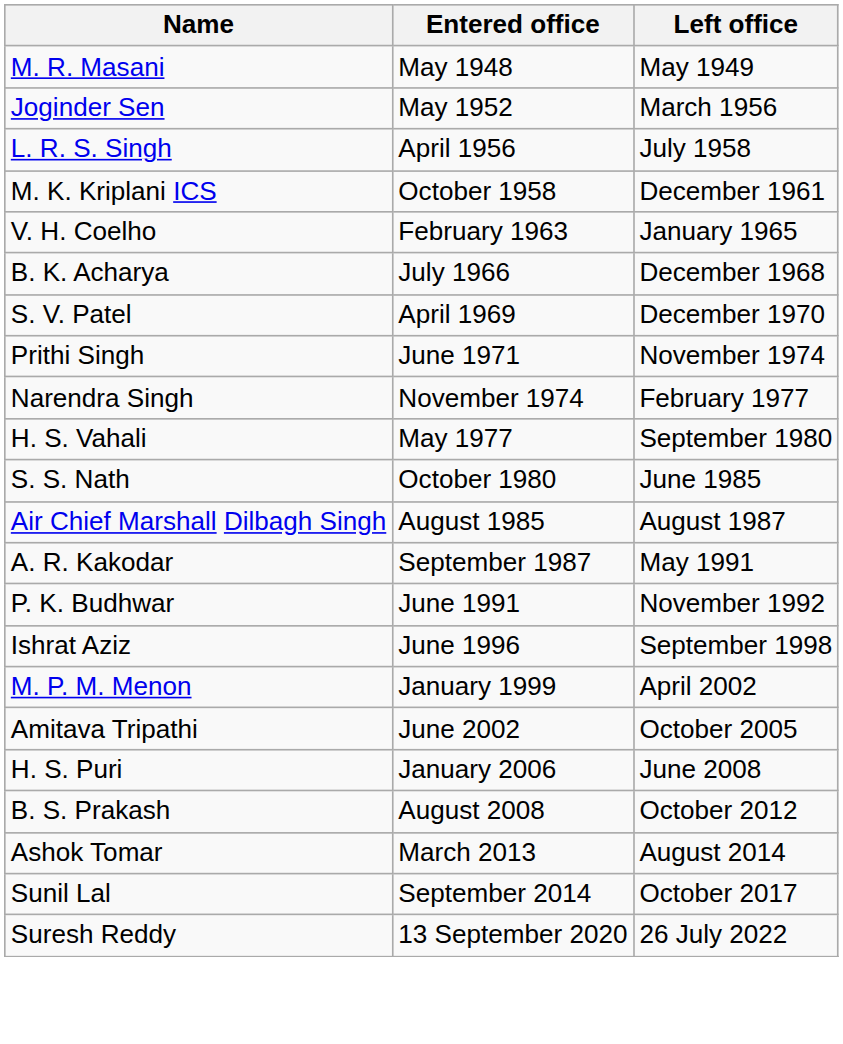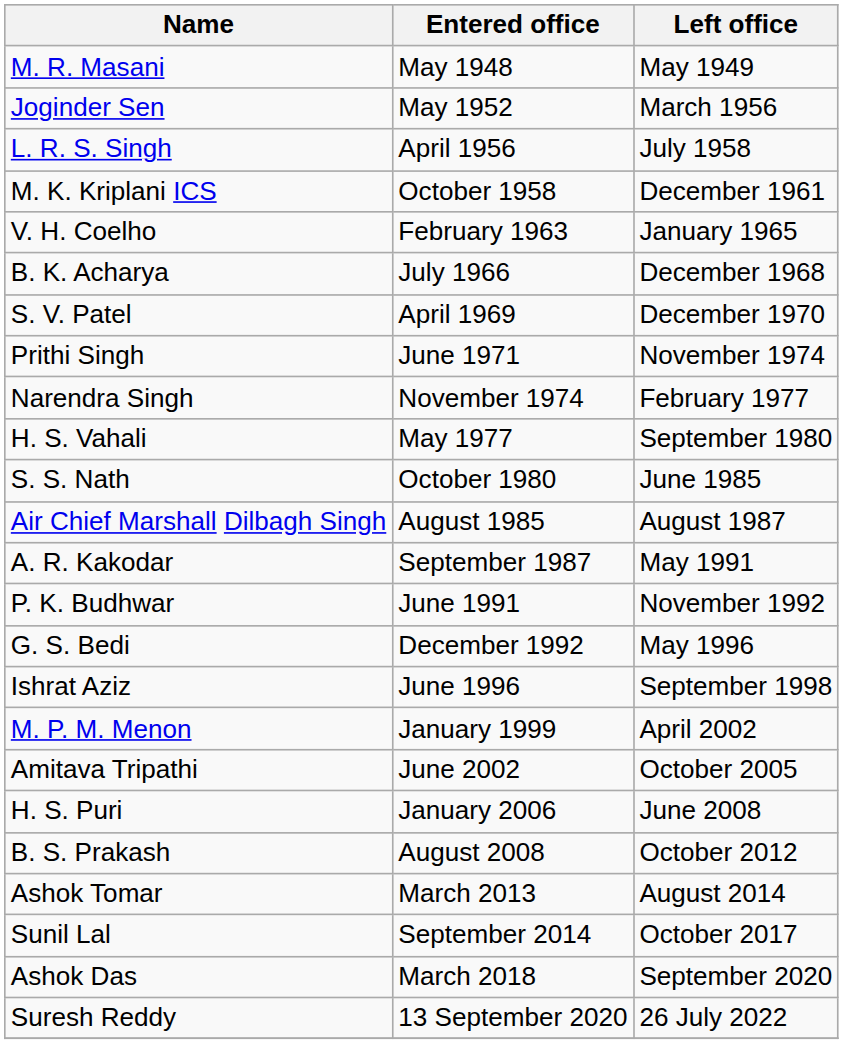 <table class="wikitable">
 <tr>
 <th>Name</th>
 <th>Entered office</th>
 <th>Left office</th>
 </tr>
 <tr>
 <td><a href='#'>M. R. Masani</a></td>
 <td>May 1948</td>
 <td>May 1949</td>
 </tr>
 <tr>
 <td><a href='#'>Joginder Sen</a></td>
 <td>May 1952</td>
 <td>March 1956</td>
 </tr>
 <tr>
 <td><a href='#'>L. R. S. Singh</a></td>
 <td>April 1956</td>
 <td>July 1958</td>
 </tr>
 <tr>
 <td>M. K. Kriplani <a href='#'>ICS</a></td>
 <td>October 1958</td>
 <td>December 1961</td>
 </tr>
 <tr>
 <td>V. H. Coelho</td>
 <td>February 1963</td>
 <td>January 1965</td>
 </tr>
 <tr>
 <td>B. K. Acharya</td>
 <td>July 1966</td>
 <td>December 1968</td>
 </tr>
 <tr>
 <td>S. V. Patel</td>
 <td>April 1969</td>
 <td>December 1970</td>
 </tr>
 <tr>
 <td>Prithi Singh</td>
 <td>June 1971</td>
 <td>November 1974</td>
 </tr>
 <tr>
 <td>Narendra Singh</td>
 <td>November 1974</td>
 <td>February 1977</td>
 </tr>
 <tr>
 <td>H. S. Vahali</td>
 <td>May 1977</td>
 <td>September 1980</td>
 </tr>
 <tr>
 <td>S. S. Nath</td>
 <td>October 1980</td>
 <td>June 1985</td>
 </tr>
 <tr>
 <td><a href='#'>Air Chief Marshall</a> <a href='#'>Dilbagh Singh</a></td>
 <td>August 1985</td>
 <td>August 1987</td>
 </tr>
 <tr>
 <td>A. R. Kakodar</td>
 <td>September 1987</td>
 <td>May 1991</td>
 </tr>
 <tr>
 <td>P. K. Budhwar</td>
 <td>June 1991</td>
 <td>November 1992</td>
 </tr>
 <tr>
+<td>G. S. Bedi</td>
+<td>December 1992</td>
+<td>May 1996</td>
+</tr>
+<tr>
 <td>Ishrat Aziz</td>
 <td>June 1996</td>
 <td>September 1998</td>
 </tr>
 <tr>
 <td><a href='#'>M. P. M. Menon</a></td>
 <td>January 1999</td>
 <td>April 2002</td>
 </tr>
 <tr>
 <td>Amitava Tripathi</td>
 <td>June 2002</td>
 <td>October 2005</td>
 </tr>
 <tr>
 <td>H. S. Puri</td>
 <td>January 2006</td>
 <td>June 2008</td>
 </tr>
 <tr>
 <td>B. S. Prakash</td>
 <td>August 2008</td>
 <td>October 2012</td>
 </tr>
 <tr>
 <td>Ashok Tomar</td>
 <td>March 2013</td>
 <td>August 2014</td>
 </tr>
 <tr>
 <td>Sunil Lal</td>
 <td>September 2014</td>
 <td>October 2017</td>
 </tr>
 <tr>
+<td>Ashok Das</td>
+<td>March 2018</td>
+<td>September 2020</td>
+</tr>
+<tr>
 <td>Suresh Reddy</td>
 <td>13 September 2020</td>
 <td>26 July 2022</td>
 </tr>
 <tr>
 </tr>
 </table>
